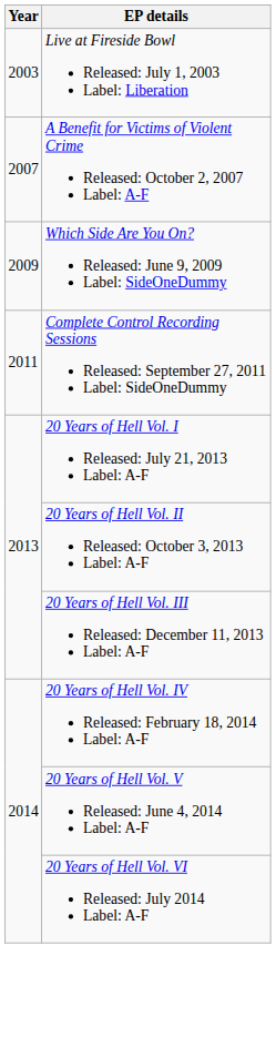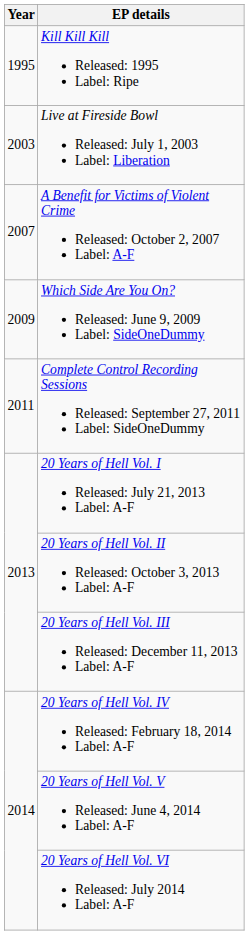 <table class="wikitable">
 <tr>
 <th>Year</th>
 <th width="235">EP details</th>
+</tr>
+<tr>
+<td>1995</td>
+<td><em><a href='#'>Kill Kill Kill</a></em><br><ul><li>Released: 1995</li><li>Label: Ripe</li></ul></td>
 </tr>
 <tr>
 <td>2003</td>
 <td><em>Live at Fireside Bowl</em><br><ul><li>Released: July 1, 2003</li><li>Label: <a href='#'>Liberation</a></li></ul></td>
 </tr>
 <tr>
 <td>2007</td>
 <td><em><a href='#'>A Benefit for Victims of Violent Crime</a></em><br><ul><li>Released: October 2, 2007</li><li>Label: <a href='#'>A-F</a></li></ul></td>
 </tr>
 <tr>
 <td>2009</td>
 <td><em><a href='#'>Which Side Are You On?</a></em><br><ul><li>Released: June 9, 2009</li><li>Label: <a href='#'>SideOneDummy</a></li></ul></td>
 </tr>
 <tr>
 <td>2011</td>
 <td><em><a href='#'>Complete Control Recording Sessions</a></em><br><ul><li>Released: September 27, 2011</li><li>Label: SideOneDummy</li></ul></td>
 </tr>
 <tr>
 <td rowspan="3">2013</td>
 <td><em><a href='#'>20 Years of Hell Vol. I</a></em><br><ul><li>Released: July 21, 2013</li><li>Label: A-F</li></ul></td>
 </tr>
 <tr>
 <td><em><a href='#'>20 Years of Hell Vol. II</a></em><br><ul><li>Released: October 3, 2013</li><li>Label: A-F</li></ul></td>
 </tr>
 <tr>
 <td><em><a href='#'>20 Years of Hell Vol. III</a></em><br><ul><li>Released: December 11, 2013</li><li>Label: A-F</li></ul></td>
 </tr>
 <tr>
 <td rowspan="3">2014</td>
 <td><em><a href='#'>20 Years of Hell Vol. IV</a></em><br><ul><li>Released: February 18, 2014</li><li>Label: A-F</li></ul></td>
 </tr>
 <tr>
 <td><em><a href='#'>20 Years of Hell Vol. V</a></em><br><ul><li>Released: June 4, 2014</li><li>Label: A-F</li></ul></td>
 </tr>
 <tr>
 <td><em><a href='#'>20 Years of Hell Vol. VI</a></em><br><ul><li>Released: July 2014</li><li>Label: A-F</li></ul></td>
 </tr>
 </table>
